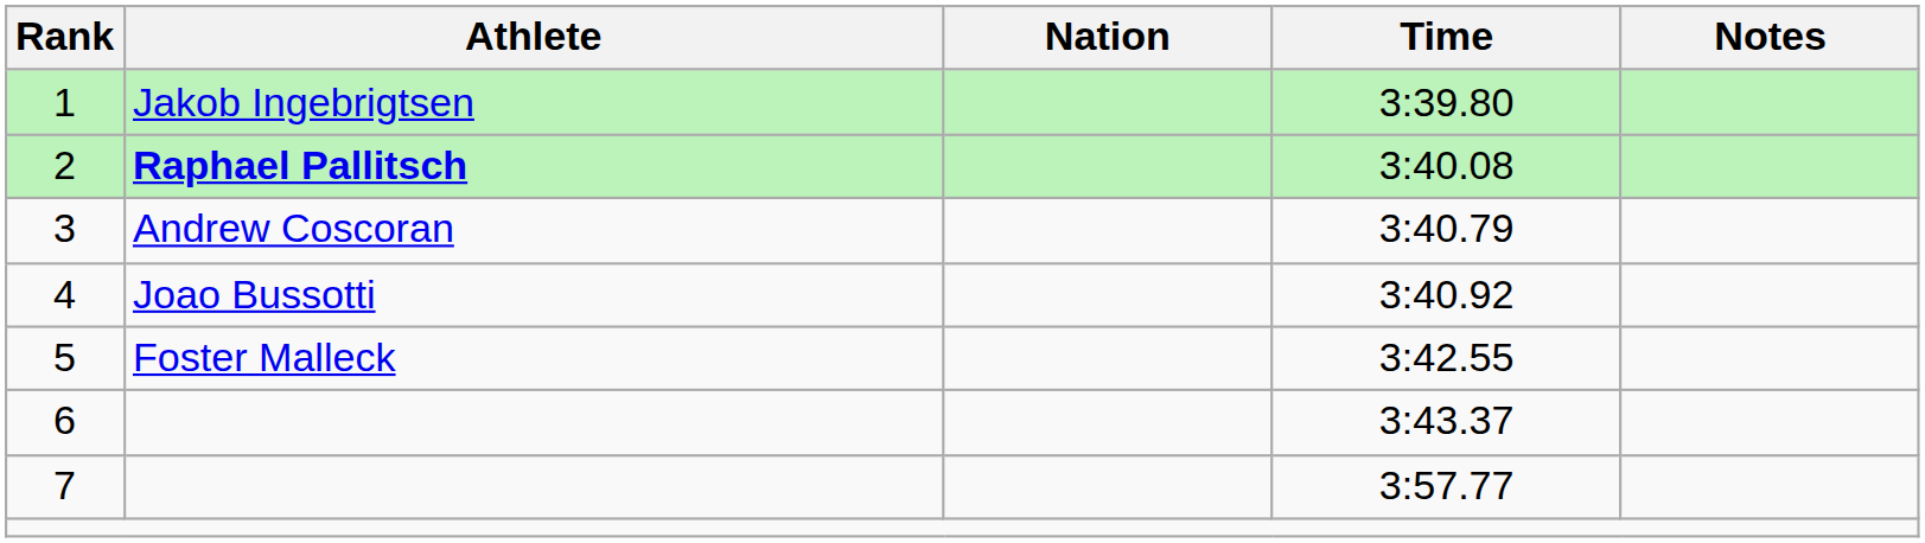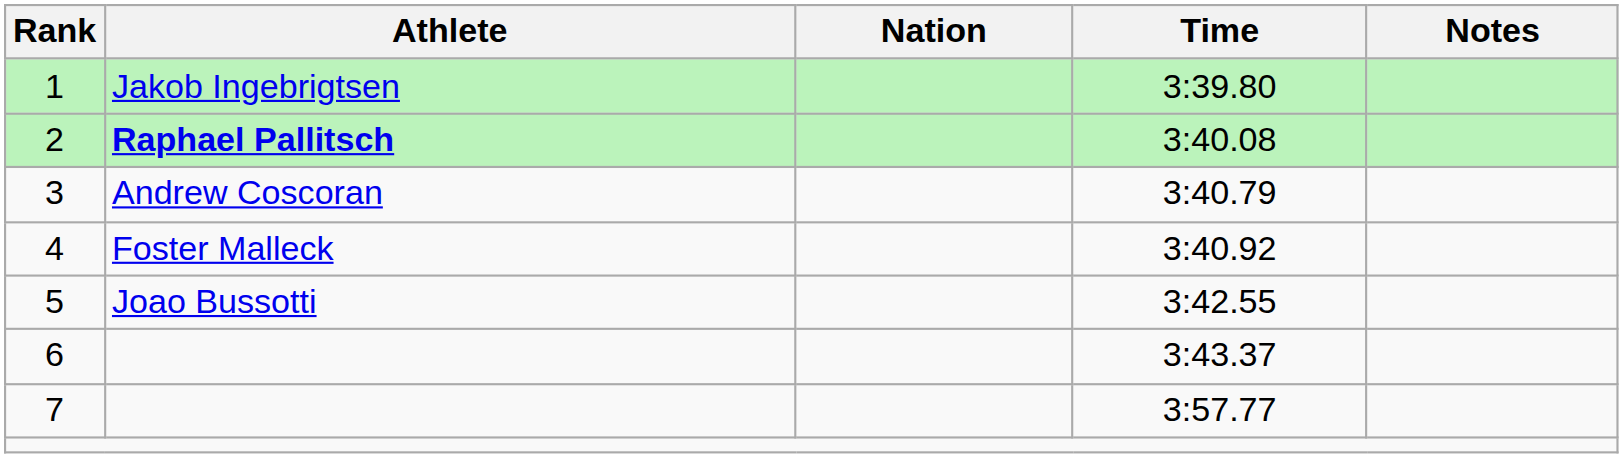 <table class="wikitable sortable" style="text-align:center;width: 60%;">
 <tr>
 <th scope="col" style="width: 10px;">Rank</th>
 <th scope="col">Athlete</th>
 <th scope="col">Nation</th>
 <th scope="col">Time</th>
 <th scope="col">Notes</th>
 </tr>
 <tr bgcolor=bbf3bb>
 <td>1</td>
 <td align=left><a href='#'>Jakob Ingebrigtsen</a></td>
 <td align=left></td>
 <td>3:39.80</td>
 <td></td>
 </tr>
 <tr bgcolor=bbf3bb>
 <td>2</td>
 <td align=left><strong><a href='#'>Raphael Pallitsch</a></strong></td>
 <td align=left></td>
 <td>3:40.08</td>
 <td></td>
 </tr>
 <tr>
 <td>3</td>
 <td align=left><a href='#'>Andrew Coscoran</a></td>
 <td align=left></td>
 <td>3:40.79</td>
 <td></td>
 </tr>
 <tr>
 <td>4</td>
-<td align=left><a href='#'>Joao Bussotti</a></td>
+<td align=left><a href='#'>Foster Malleck</a></td>
 <td align=left></td>
 <td>3:40.92</td>
 <td></td>
 </tr>
 <tr>
 <td>5</td>
-<td align=left><a href='#'>Foster Malleck</a></td>
+<td align=left><a href='#'>Joao Bussotti</a></td>
 <td align=left></td>
 <td>3:42.55</td>
 <td></td>
 </tr>
 <tr>
 <td>6</td>
 <td align=left></td>
 <td align=left></td>
 <td>3:43.37</td>
 <td></td>
 </tr>
 <tr>
 <td>7</td>
 <td align=left></td>
 <td align=left></td>
 <td>3:57.77</td>
 <td></td>
 </tr>
 <tr class="sortbottom">
 <td colspan="5"></td>
 </tr>
 </table>
